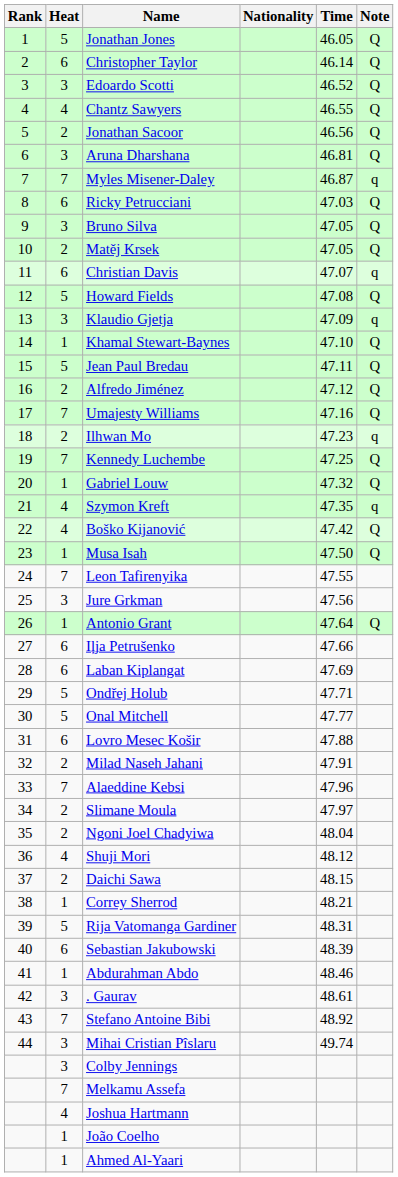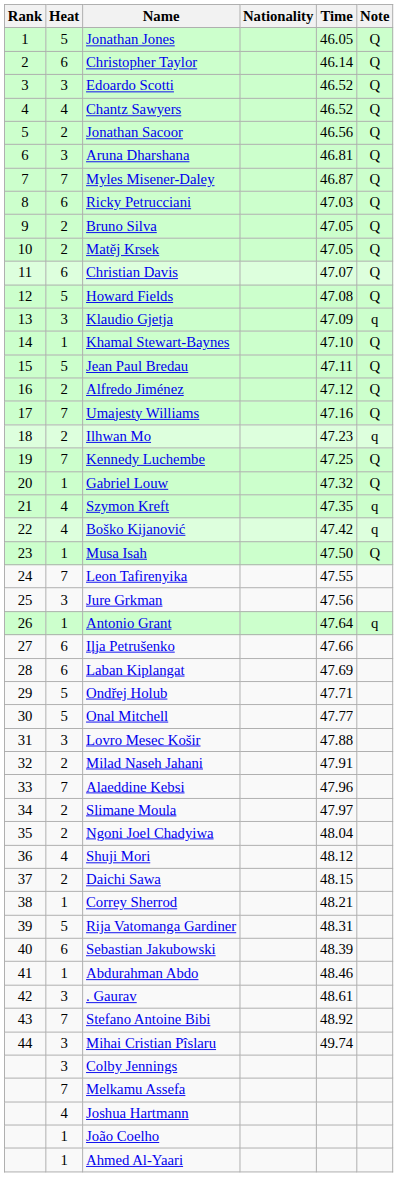 <table class="wikitable sortable" style="text-align:center">
 <tr>
 <th>Rank</th>
 <th>Heat</th>
 <th>Name</th>
 <th>Nationality</th>
 <th>Time</th>
 <th>Note</th>
 </tr>
 <tr bgcolor=ccffcc>
 <td>1</td>
 <td>5</td>
 <td align=left><a href='#'>Jonathan Jones</a></td>
 <td align=left></td>
 <td>46.05</td>
 <td>Q </td>
 </tr>
 <tr bgcolor=ccffcc>
 <td>2</td>
 <td>6</td>
 <td align=left><a href='#'>Christopher Taylor</a></td>
 <td align=left></td>
 <td>46.14</td>
 <td>Q</td>
 </tr>
 <tr bgcolor=ccffcc>
 <td>3</td>
 <td>3</td>
 <td align=left><a href='#'>Edoardo Scotti</a></td>
 <td align=left></td>
 <td>46.52</td>
 <td>Q </td>
 </tr>
 <tr bgcolor=ccffcc>
 <td>4</td>
 <td>4</td>
 <td align=left><a href='#'>Chantz Sawyers</a></td>
 <td align=left></td>
-<td>46.55</td>
+<td>46.52</td>
 <td>Q</td>
 </tr>
 <tr bgcolor=ccffcc>
 <td>5</td>
 <td>2</td>
 <td align=left><a href='#'>Jonathan Sacoor</a></td>
 <td align=left></td>
 <td>46.56</td>
 <td>Q</td>
 </tr>
 <tr bgcolor=ccffcc>
 <td>6</td>
 <td>3</td>
 <td align=left><a href='#'>Aruna Dharshana</a></td>
 <td align=left></td>
 <td>46.81</td>
 <td>Q</td>
 </tr>
 <tr bgcolor=ccffcc>
 <td>7</td>
 <td>7</td>
 <td align=left><a href='#'>Myles Misener-Daley</a></td>
 <td align=left></td>
 <td>46.87</td>
-<td>q </td>
+<td>Q</td>
 </tr>
 <tr bgcolor=ccffcc>
 <td>8</td>
 <td>6</td>
 <td align=left><a href='#'>Ricky Petrucciani</a></td>
 <td align=left></td>
 <td>47.03</td>
 <td>Q </td>
 </tr>
 <tr bgcolor=ccffcc>
 <td>9</td>
-<td>3</td>
+<td>2</td>
 <td align=left><a href='#'>Bruno Silva</a></td>
 <td align=left></td>
 <td>47.05</td>
 <td>Q</td>
 </tr>
 <tr bgcolor=ccffcc>
 <td>10</td>
 <td>2</td>
 <td align=left><a href='#'>Matěj Krsek</a></td>
 <td align=left></td>
 <td>47.05</td>
 <td>Q</td>
 </tr>
 <tr bgcolor=ddffdd>
 <td>11</td>
 <td>6</td>
 <td align=left><a href='#'>Christian Davis</a></td>
 <td align=left></td>
 <td>47.07</td>
-<td>q</td>
+<td>Q</td>
 </tr>
 <tr bgcolor=ccffcc>
 <td>12</td>
 <td>5</td>
 <td align=left><a href='#'>Howard Fields</a></td>
 <td align=left></td>
 <td>47.08</td>
 <td>Q</td>
 </tr>
 <tr bgcolor=ccffcc>
 <td>13</td>
 <td>3</td>
 <td align=left><a href='#'>Klaudio Gjetja</a></td>
 <td align=left></td>
 <td>47.09</td>
 <td>q </td>
 </tr>
 <tr bgcolor=ccffcc>
 <td>14</td>
 <td>1</td>
 <td align=left><a href='#'>Khamal Stewart-Baynes</a></td>
 <td align=left></td>
 <td>47.10</td>
 <td>Q</td>
 </tr>
 <tr bgcolor=ccffcc>
 <td>15</td>
 <td>5</td>
 <td align=left><a href='#'>Jean Paul Bredau</a></td>
 <td align=left></td>
 <td>47.11</td>
 <td>Q</td>
 </tr>
 <tr bgcolor=ccffcc>
 <td>16</td>
 <td>2</td>
 <td align=left><a href='#'>Alfredo Jiménez</a></td>
 <td align=left></td>
 <td>47.12</td>
 <td>Q </td>
 </tr>
 <tr bgcolor=ccffcc>
 <td>17</td>
 <td>7</td>
 <td align=left><a href='#'>Umajesty Williams</a></td>
 <td align=left></td>
 <td>47.16</td>
 <td>Q</td>
 </tr>
 <tr bgcolor=ddffdd>
 <td>18</td>
 <td>2</td>
 <td align=left><a href='#'>Ilhwan Mo</a></td>
 <td align=left></td>
 <td>47.23</td>
 <td>q</td>
 </tr>
 <tr bgcolor=ccffcc>
 <td>19</td>
 <td>7</td>
 <td align=left><a href='#'>Kennedy Luchembe</a></td>
 <td align=left></td>
 <td>47.25</td>
 <td>Q</td>
 </tr>
 <tr bgcolor=ccffcc>
 <td>20</td>
 <td>1</td>
 <td align=left><a href='#'>Gabriel Louw</a></td>
 <td align=left></td>
 <td>47.32</td>
 <td>Q</td>
 </tr>
 <tr bgcolor=ccffcc>
 <td>21</td>
 <td>4</td>
 <td align=left><a href='#'>Szymon Kreft</a></td>
 <td align=left></td>
 <td>47.35</td>
 <td>q</td>
 </tr>
 <tr bgcolor=ddffdd>
 <td>22</td>
 <td>4</td>
 <td align=left><a href='#'>Boško Kijanović</a></td>
 <td align=left></td>
 <td>47.42</td>
-<td>Q</td>
+<td>q </td>
 </tr>
 <tr bgcolor=ccffcc>
 <td>23</td>
 <td>1</td>
 <td align=left><a href='#'>Musa Isah</a></td>
 <td align=left></td>
 <td>47.50</td>
 <td>Q</td>
 </tr>
 <tr>
 <td>24</td>
 <td>7</td>
 <td align=left><a href='#'>Leon Tafirenyika</a></td>
 <td align=left></td>
 <td>47.55</td>
 <td></td>
 </tr>
 <tr>
 <td>25</td>
 <td>3</td>
 <td align=left><a href='#'>Jure Grkman</a></td>
 <td align=left></td>
 <td>47.56</td>
 <td></td>
 </tr>
 <tr bgcolor=ccffcc>
 <td>26</td>
 <td>1</td>
 <td align=left><a href='#'>Antonio Grant</a></td>
 <td align=left></td>
 <td>47.64</td>
-<td>Q</td>
+<td>q</td>
 </tr>
 <tr>
 <td>27</td>
 <td>6</td>
 <td align=left><a href='#'>Iļja Petrušenko</a></td>
 <td align=left></td>
 <td>47.66</td>
 <td></td>
 </tr>
 <tr>
 <td>28</td>
 <td>6</td>
 <td align=left><a href='#'>Laban Kiplangat</a></td>
 <td align=left></td>
 <td>47.69</td>
 <td></td>
 </tr>
 <tr>
 <td>29</td>
 <td>5</td>
 <td align=left><a href='#'>Ondřej Holub</a></td>
 <td align=left></td>
 <td>47.71</td>
 <td></td>
 </tr>
 <tr>
 <td>30</td>
 <td>5</td>
 <td align=left><a href='#'>Onal Mitchell</a></td>
 <td align=left></td>
 <td>47.77</td>
 <td></td>
 </tr>
 <tr>
 <td>31</td>
-<td>6</td>
+<td>3</td>
 <td align=left><a href='#'>Lovro Mesec Košir</a></td>
 <td align=left></td>
 <td>47.88</td>
 <td></td>
 </tr>
 <tr>
 <td>32</td>
 <td>2</td>
 <td align=left><a href='#'>Milad Naseh Jahani</a></td>
 <td align=left></td>
 <td>47.91</td>
 <td></td>
 </tr>
 <tr>
 <td>33</td>
 <td>7</td>
 <td align=left><a href='#'>Alaeddine Kebsi</a></td>
 <td align=left></td>
 <td>47.96</td>
 <td></td>
 </tr>
 <tr>
 <td>34</td>
 <td>2</td>
 <td align=left><a href='#'>Slimane Moula</a></td>
 <td align=left></td>
 <td>47.97</td>
 <td></td>
 </tr>
 <tr>
 <td>35</td>
 <td>2</td>
 <td align=left><a href='#'>Ngoni Joel Chadyiwa</a></td>
 <td align=left></td>
 <td>48.04</td>
 <td></td>
 </tr>
 <tr>
 <td>36</td>
 <td>4</td>
 <td align=left><a href='#'>Shuji Mori</a></td>
 <td align=left></td>
 <td>48.12</td>
 <td></td>
 </tr>
 <tr>
 <td>37</td>
 <td>2</td>
 <td align=left><a href='#'>Daichi Sawa</a></td>
 <td align=left></td>
 <td>48.15</td>
 <td></td>
 </tr>
 <tr>
 <td>38</td>
 <td>1</td>
 <td align=left><a href='#'>Correy Sherrod</a></td>
 <td align=left></td>
 <td>48.21</td>
 <td></td>
 </tr>
 <tr>
 <td>39</td>
 <td>5</td>
 <td align=left><a href='#'>Rija Vatomanga Gardiner</a></td>
 <td align=left></td>
 <td>48.31</td>
 <td></td>
 </tr>
 <tr>
 <td>40</td>
 <td>6</td>
 <td align=left><a href='#'>Sebastian Jakubowski</a></td>
 <td align=left></td>
 <td>48.39</td>
 <td></td>
 </tr>
 <tr>
 <td>41</td>
 <td>1</td>
 <td align=left><a href='#'>Abdurahman Abdo</a></td>
 <td align=left></td>
 <td>48.46</td>
 <td></td>
 </tr>
 <tr>
 <td>42</td>
 <td>3</td>
 <td align=left><a href='#'>. Gaurav</a></td>
 <td align=left></td>
 <td>48.61</td>
 <td></td>
 </tr>
 <tr>
 <td>43</td>
 <td>7</td>
 <td align=left><a href='#'>Stefano Antoine Bibi</a></td>
 <td align=left></td>
 <td>48.92</td>
 <td></td>
 </tr>
 <tr>
 <td>44</td>
 <td>3</td>
 <td align=left><a href='#'>Mihai Cristian Pîslaru</a></td>
 <td align=left></td>
 <td>49.74</td>
 <td></td>
 </tr>
 <tr>
 <td></td>
 <td>3</td>
 <td align=left><a href='#'>Colby Jennings</a></td>
 <td align=left></td>
 <td></td>
 <td></td>
 </tr>
 <tr>
 <td></td>
 <td>7</td>
 <td align=left><a href='#'>Melkamu Assefa</a></td>
 <td align=left></td>
 <td></td>
 <td></td>
 </tr>
 <tr>
 <td></td>
 <td>4</td>
 <td align=left><a href='#'>Joshua Hartmann</a></td>
 <td align=left></td>
 <td></td>
 <td></td>
 </tr>
 <tr>
 <td></td>
 <td>1</td>
 <td align=left><a href='#'>João Coelho</a></td>
 <td align=left></td>
 <td></td>
 <td></td>
 </tr>
 <tr>
 <td></td>
 <td>1</td>
 <td align=left><a href='#'>Ahmed Al-Yaari</a></td>
 <td align=left></td>
 <td></td>
 <td></td>
 </tr>
 </table>
